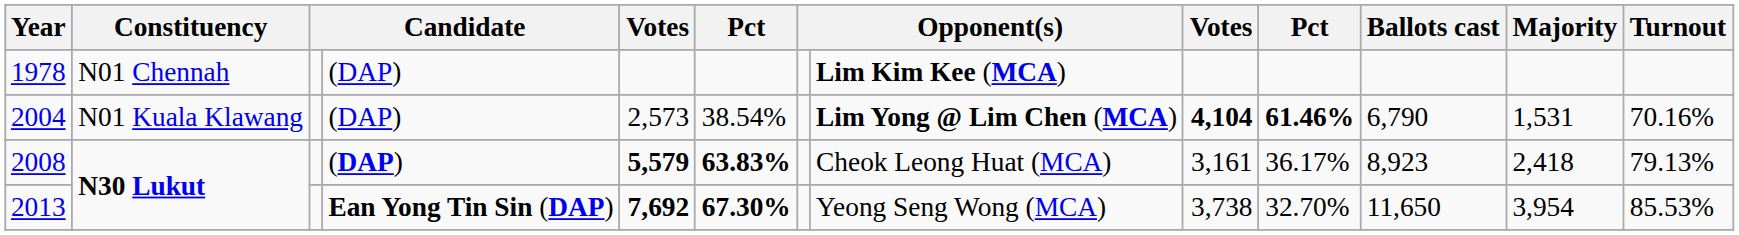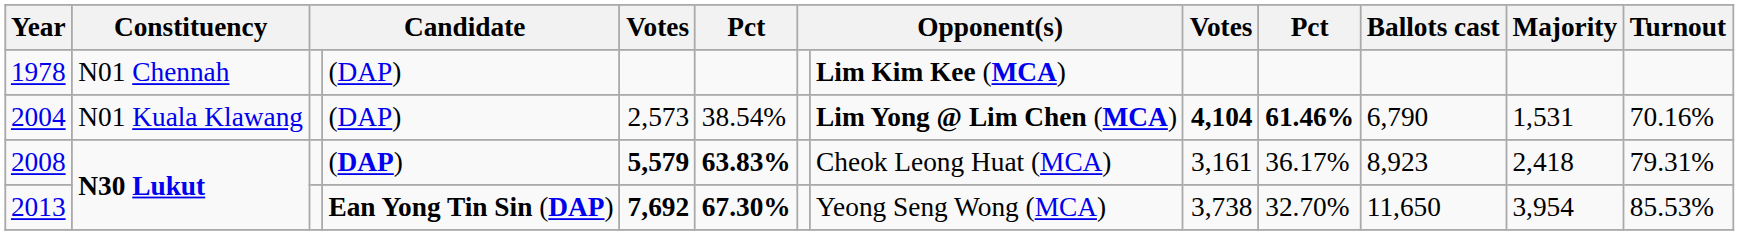 <table class="wikitable" style="margin:0.5em ; font-size:95%">
 <tr>
 <th>Year</th>
 <th>Constituency</th>
 <th colspan=2>Candidate</th>
 <th>Votes</th>
 <th>Pct</th>
 <th colspan=2>Opponent(s)</th>
 <th>Votes</th>
 <th>Pct</th>
 <th>Ballots cast</th>
 <th>Majority</th>
 <th>Turnout</th>
 </tr>
 <tr>
 <td><a href='#'>1978</a></td>
 <td>N01 <a href='#'>Chennah</a></td>
 <td></td>
 <td> (<a href='#'>DAP</a>)</td>
 <td align=right></td>
 <td></td>
 <td></td>
 <td><strong>Lim Kim Kee</strong> (<a href='#'><strong>MCA</strong></a>)</td>
 <td align=right></td>
 <td></td>
 <td></td>
 <td></td>
 <td></td>
 </tr>
 <tr>
 <td><a href='#'>2004</a></td>
 <td>N01 <a href='#'>Kuala Klawang</a></td>
 <td></td>
 <td> (<a href='#'>DAP</a>)</td>
 <td align=right>2,573</td>
 <td>38.54%</td>
 <td></td>
 <td><strong>Lim Yong @ Lim Chen</strong> (<a href='#'><strong>MCA</strong></a>)</td>
 <td align=right><strong>4,104</strong></td>
 <td><strong>61.46%</strong></td>
 <td>6,790</td>
 <td>1,531</td>
 <td>70.16%</td>
 </tr>
 <tr>
 <td><a href='#'>2008</a></td>
 <td rowspan=2><strong>N30 <a href='#'>Lukut</a></strong></td>
 <td></td>
 <td> (<a href='#'><strong>DAP</strong></a>)</td>
 <td align=right><strong>5,579</strong></td>
 <td><strong>63.83%</strong></td>
 <td></td>
 <td>Cheok Leong Huat (<a href='#'>MCA</a>)</td>
 <td align=right>3,161</td>
 <td>36.17%</td>
 <td>8,923</td>
 <td>2,418</td>
-<td>79.13%</td>
+<td>79.31%</td>
 </tr>
 <tr>
 <td><a href='#'>2013</a></td>
 <td></td>
 <td><strong>Ean Yong Tin Sin</strong> (<a href='#'><strong>DAP</strong></a>)</td>
 <td align=right><strong>7,692</strong></td>
 <td><strong>67.30%</strong></td>
 <td></td>
 <td>Yeong Seng Wong (<a href='#'>MCA</a>)</td>
 <td align=right>3,738</td>
 <td>32.70%</td>
 <td>11,650</td>
 <td>3,954</td>
 <td>85.53%</td>
 </tr>
 </table>
